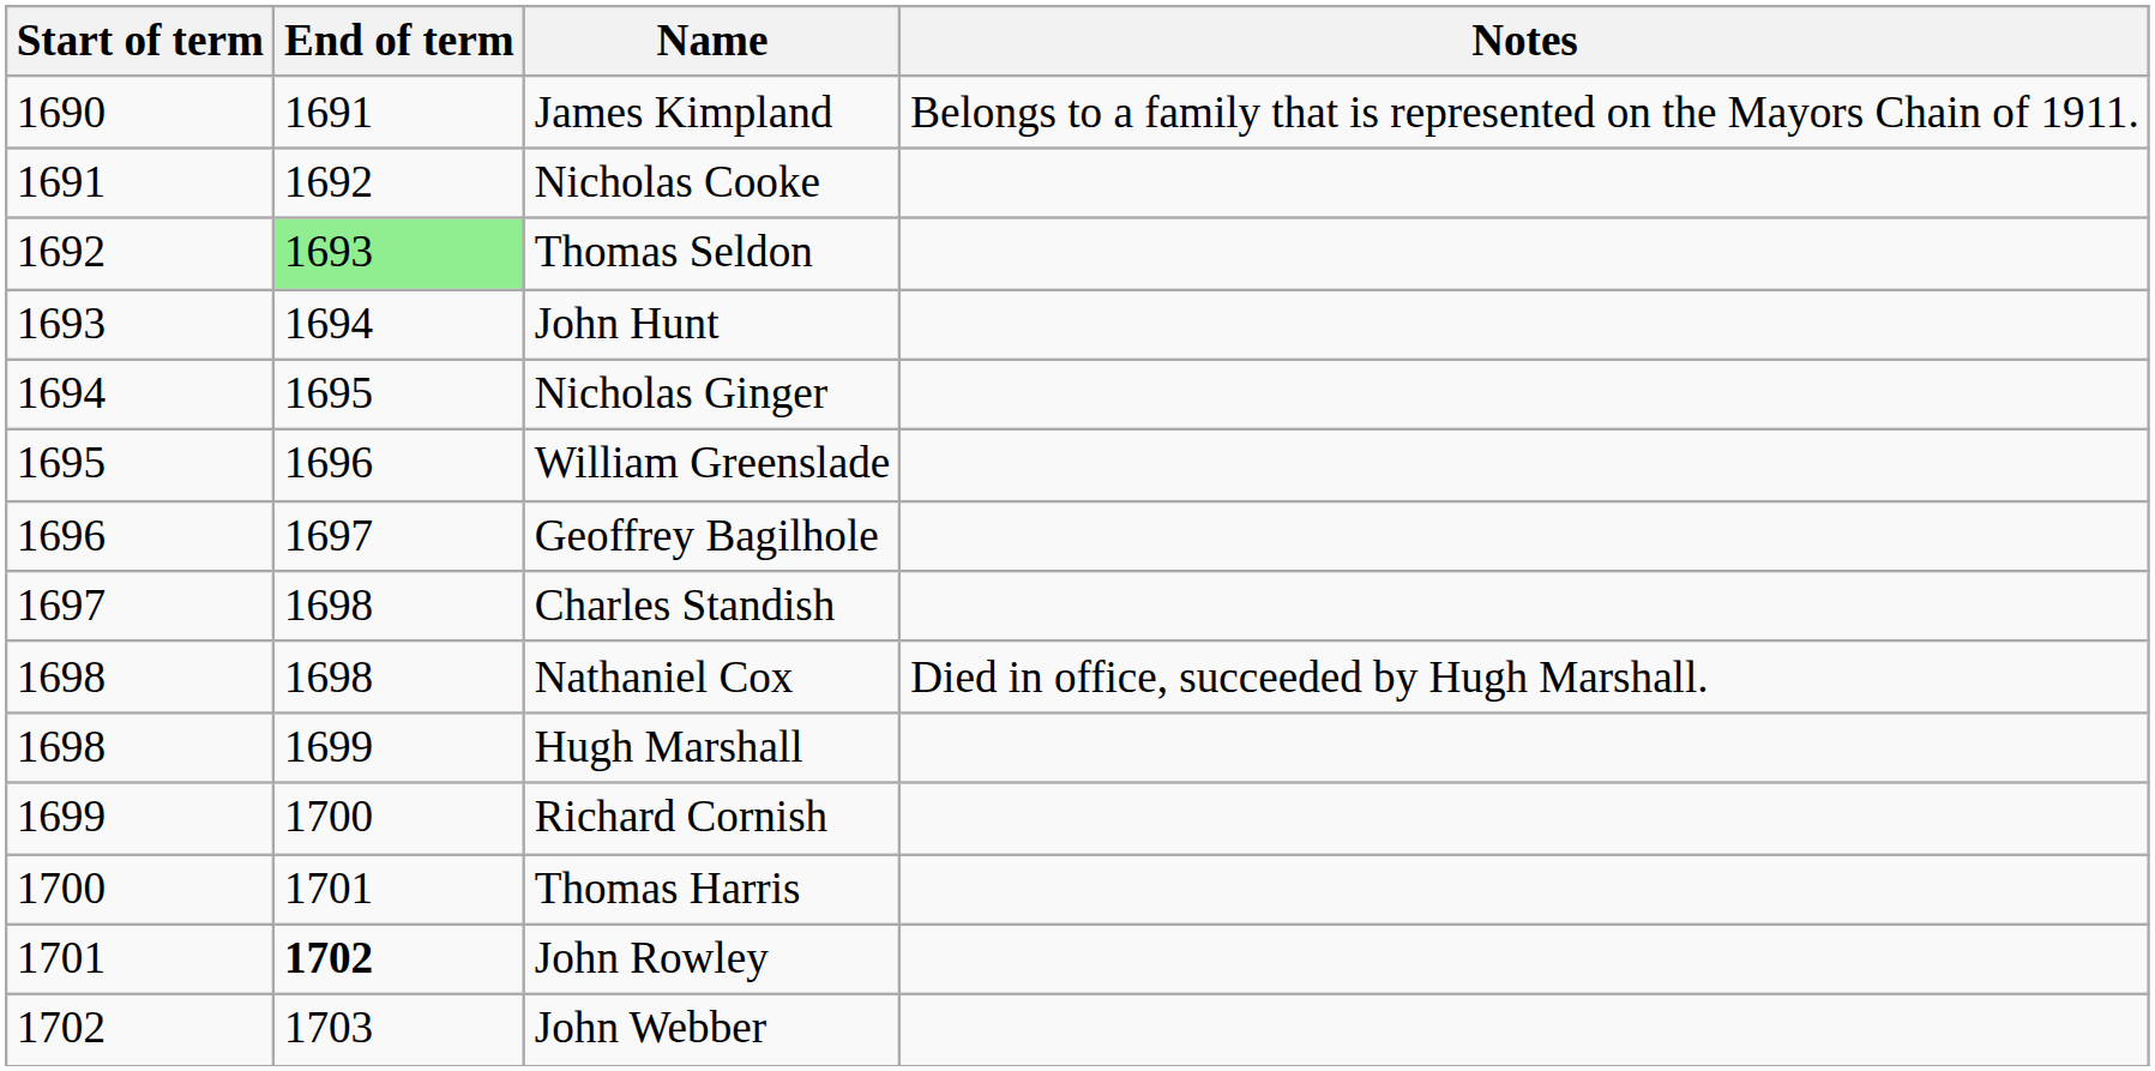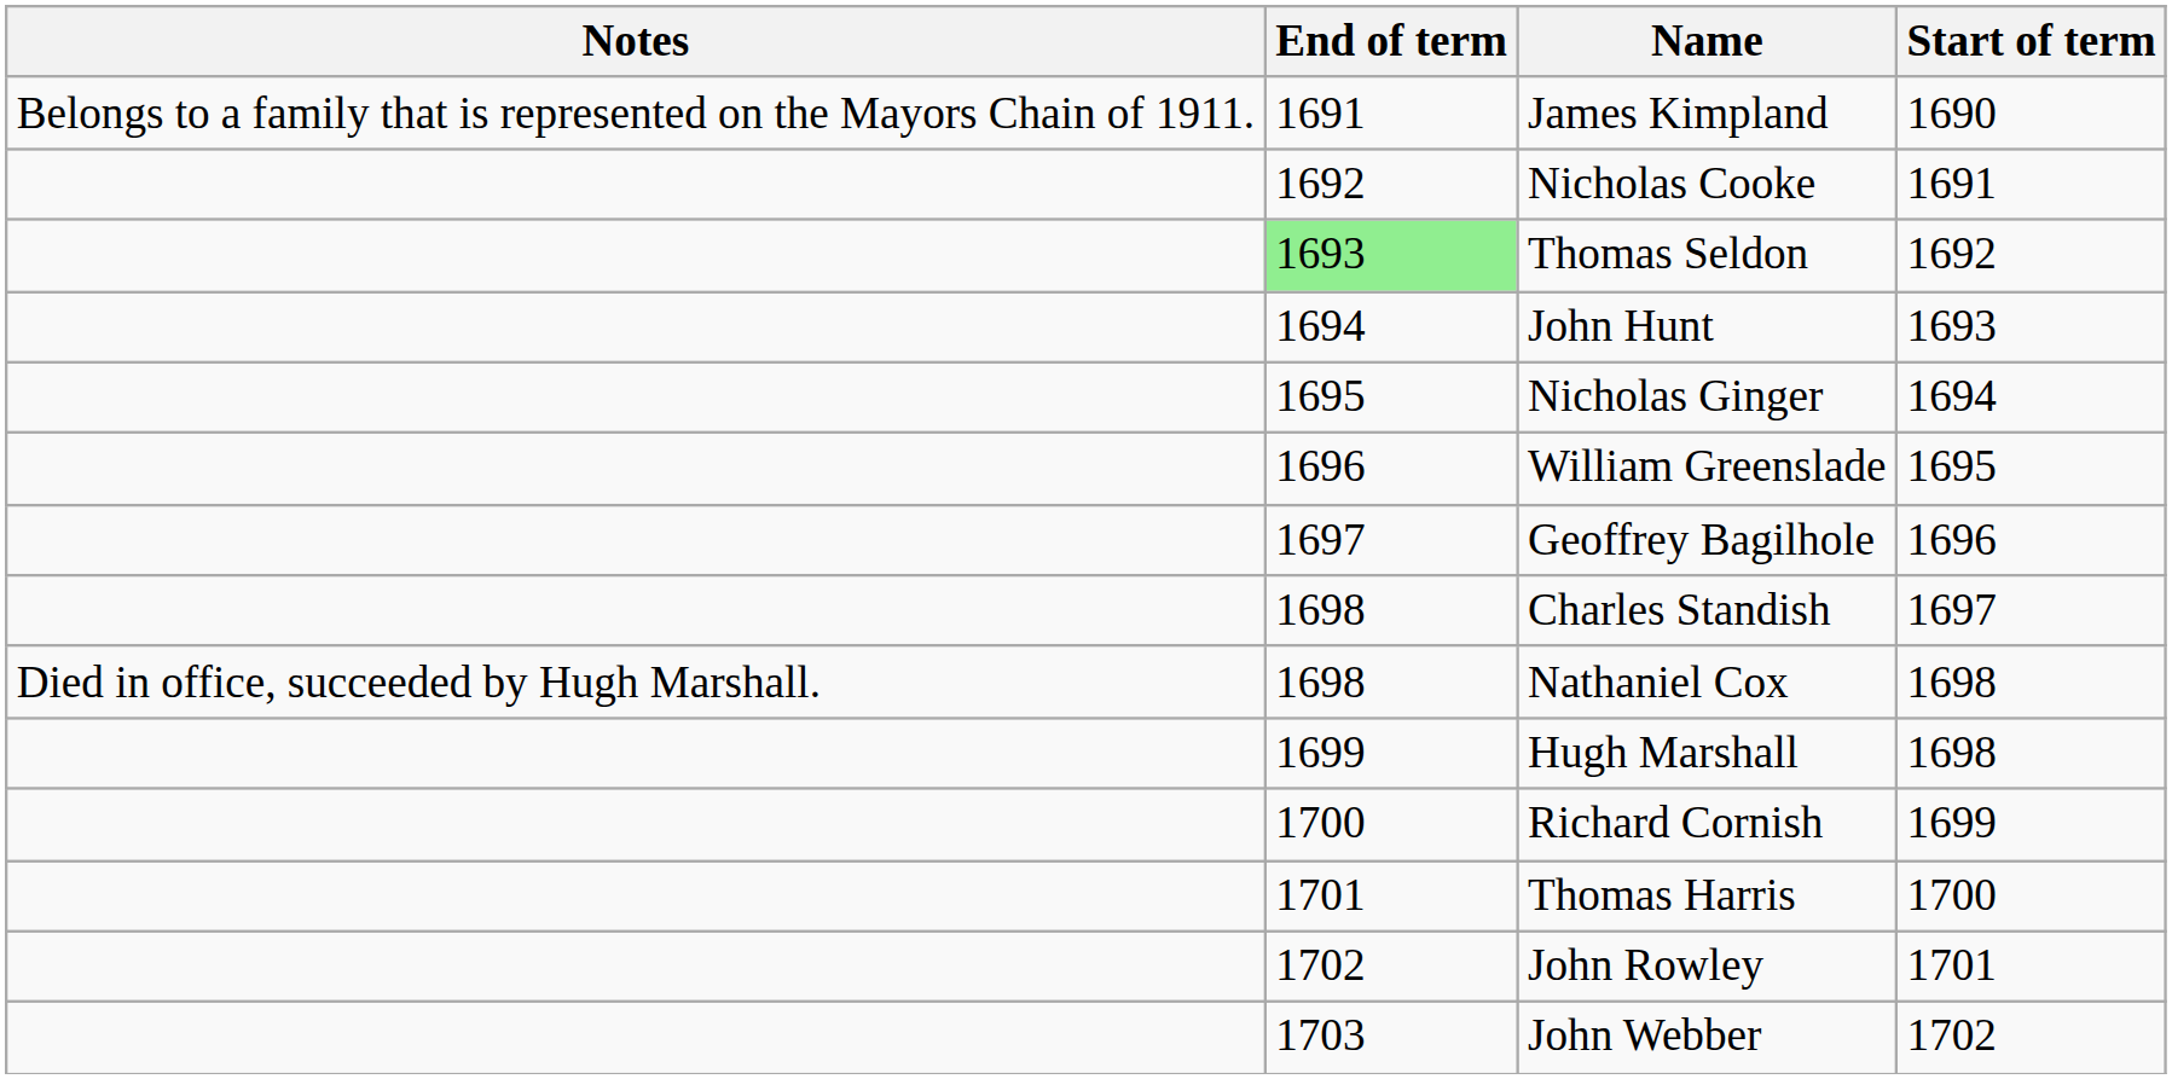 <table class="wikitable mw-collapsible mw-collapsed">
 <tr>
-<th>Start of term</th>
+<th>Notes</th>
 <th>End of term</th>
 <th>Name</th>
-<th>Notes</th>
+<th>Start of term</th>
 </tr>
 <tr>
-<td>1690</td>
+<td>Belongs to a family that is represented on the Mayors Chain of 1911.</td>
 <td>1691</td>
 <td>James Kimpland</td>
-<td>Belongs to a family that is represented on the Mayors Chain of 1911.</td>
+<td>1690</td>
 </tr>
 <tr>
-<td>1691</td>
+<td></td>
 <td>1692</td>
 <td>Nicholas Cooke</td>
-<td></td>
+<td>1691</td>
 </tr>
 <tr>
-<td>1692</td>
+<td></td>
 <td style="background: lightgreen;">1693</td>
 <td>Thomas Seldon</td>
-<td></td>
+<td>1692</td>
 </tr>
 <tr>
-<td>1693</td>
+<td></td>
 <td>1694</td>
 <td>John Hunt</td>
-<td></td>
+<td>1693</td>
 </tr>
 <tr>
-<td>1694</td>
+<td></td>
 <td>1695</td>
 <td>Nicholas Ginger</td>
-<td></td>
+<td>1694</td>
 </tr>
 <tr>
-<td>1695</td>
+<td></td>
 <td>1696</td>
 <td>William Greenslade</td>
-<td></td>
+<td>1695</td>
 </tr>
 <tr>
-<td>1696</td>
+<td></td>
 <td>1697</td>
 <td>Geoffrey Bagilhole</td>
-<td></td>
+<td>1696</td>
 </tr>
 <tr>
-<td>1697</td>
+<td></td>
 <td>1698</td>
 <td>Charles Standish</td>
-<td></td>
+<td>1697</td>
 </tr>
 <tr>
-<td>1698</td>
+<td>Died in office, succeeded by Hugh Marshall.</td>
 <td>1698</td>
 <td>Nathaniel Cox</td>
-<td>Died in office, succeeded by Hugh Marshall.</td>
+<td>1698</td>
 </tr>
 <tr>
-<td>1698</td>
+<td></td>
 <td>1699</td>
 <td>Hugh Marshall</td>
-<td></td>
+<td>1698</td>
 </tr>
 <tr>
-<td>1699</td>
+<td></td>
 <td>1700</td>
 <td>Richard Cornish</td>
-<td></td>
+<td>1699</td>
 </tr>
 <tr>
-<td>1700</td>
+<td></td>
 <td>1701</td>
 <td>Thomas Harris</td>
-<td></td>
+<td>1700</td>
 </tr>
 <tr>
+<td></td>
+<td>1702</td>
+<td>John Rowley</td>
 <td>1701</td>
-<td><strong>1702</strong></td>
-<td>John Rowley</td>
-<td></td>
 </tr>
 <tr>
-<td>1702</td>
+<td></td>
 <td>1703</td>
 <td>John Webber</td>
-<td></td>
+<td>1702</td>
 </tr>
 </table>
